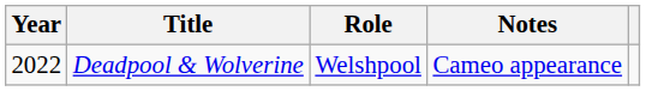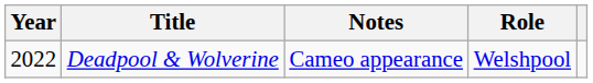 <table class="wikitable">
 <tr>
 <th>Year</th>
 <th>Title</th>
+<th>Notes</th>
 <th>Role</th>
-<th>Notes</th>
 <th></th>
 </tr>
 <tr>
 <td>2022</td>
 <td><em><a href='#'>Deadpool & Wolverine</a></em></td>
+<td><a href='#'>Cameo appearance</a></td>
 <td><a href='#'>Welshpool</a></td>
-<td><a href='#'>Cameo appearance</a></td>
 <td style="text-align:center;"></td>
 </tr>
 </table>
